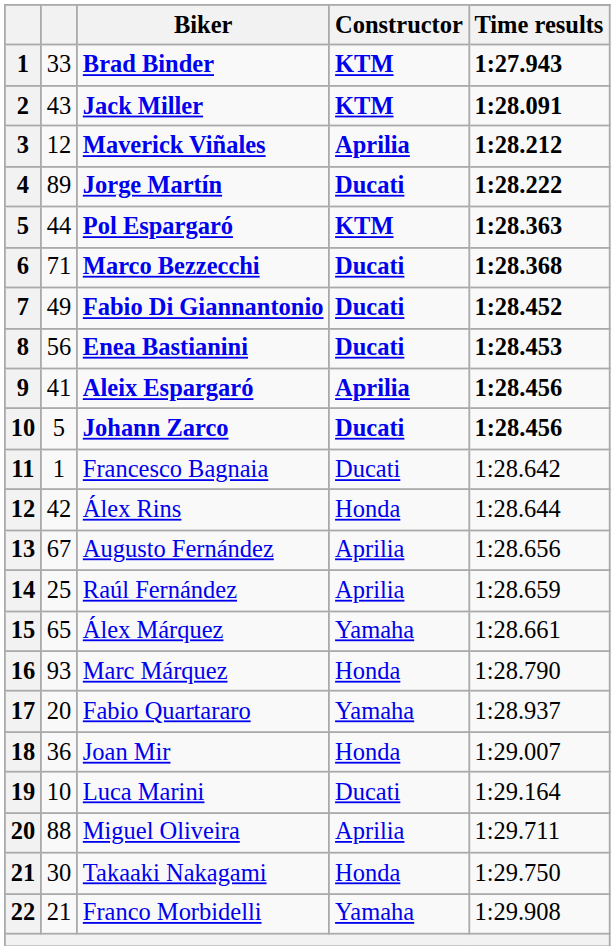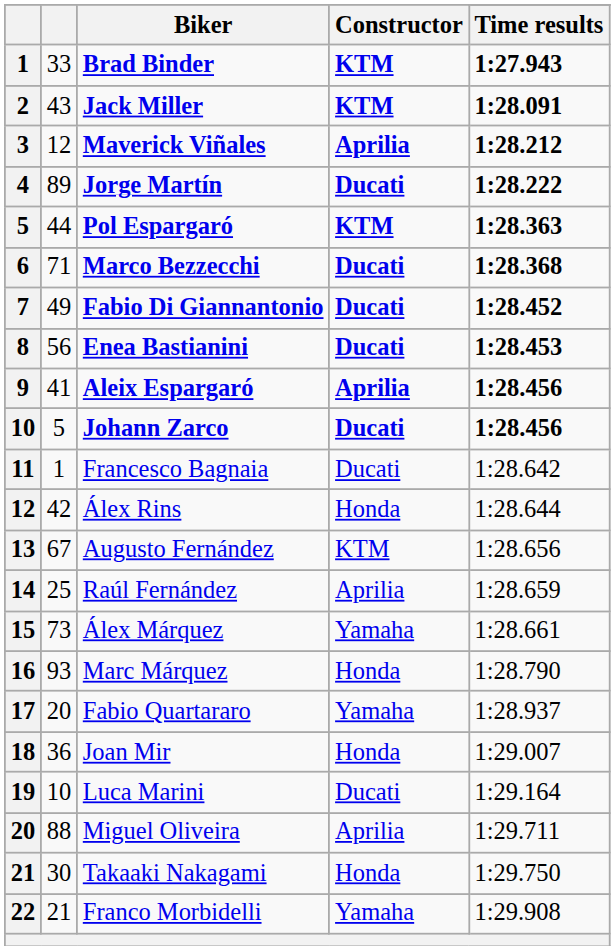 <table class="wikitable sortable" style="font-size: 85%;">
 <tr>
 <th rowspan="2"></th>
 <th rowspan="2"></th>
 <th rowspan="2">Biker</th>
 <th rowspan="2">Constructor</th>
 </tr>
 <tr>
 <th scope="col">Time results</th>
 </tr>
 <tr>
 <th scope="row">1</th>
 <td align="center">33</td>
 <td><strong> <a href='#'>Brad Binder</a></strong></td>
 <td><strong><a href='#'>KTM</a></strong></td>
 <td><strong>1:27.943</strong></td>
 </tr>
 <tr>
 <th scope="row">2</th>
 <td align="center">43</td>
 <td><strong> <a href='#'>Jack Miller</a></strong></td>
 <td><strong><a href='#'>KTM</a></strong></td>
 <td><strong>1:28.091</strong></td>
 </tr>
 <tr>
 <th scope="row">3</th>
 <td align="center">12</td>
 <td><strong> <a href='#'>Maverick Viñales</a></strong></td>
 <td><strong><a href='#'>Aprilia</a></strong></td>
 <td><strong>1:28.212</strong></td>
 </tr>
 <tr>
 <th scope="row">4</th>
 <td align="center">89</td>
 <td><strong> <a href='#'>Jorge Martín</a></strong></td>
 <td><strong><a href='#'>Ducati</a></strong></td>
 <td><strong>1:28.222</strong></td>
 </tr>
 <tr>
 <th scope="row">5</th>
 <td align="center">44</td>
 <td><strong> <a href='#'>Pol Espargaró</a></strong></td>
 <td><strong><a href='#'>KTM</a></strong></td>
 <td><strong>1:28.363</strong></td>
 </tr>
 <tr>
 <th scope="row">6</th>
 <td align="center">71</td>
 <td><strong> <a href='#'>Marco Bezzecchi</a></strong></td>
 <td><strong><a href='#'>Ducati</a></strong></td>
 <td><strong>1:28.368</strong></td>
 </tr>
 <tr>
 <th scope="row">7</th>
 <td align="center">49</td>
 <td><strong> <a href='#'>Fabio Di Giannantonio</a></strong></td>
 <td><strong><a href='#'>Ducati</a></strong></td>
 <td><strong>1:28.452</strong></td>
 </tr>
 <tr>
 <th scope="row">8</th>
 <td align="center">56</td>
 <td><strong> <a href='#'>Enea Bastianini</a></strong></td>
 <td><strong><a href='#'>Ducati</a></strong></td>
 <td><strong>1:28.453</strong></td>
 </tr>
 <tr>
 <th scope="row">9</th>
 <td align="center">41</td>
 <td><strong> <a href='#'>Aleix Espargaró</a></strong></td>
 <td><strong><a href='#'>Aprilia</a></strong></td>
 <td><strong>1:28.456</strong></td>
 </tr>
 <tr>
 <th scope="row">10</th>
 <td align="center">5</td>
 <td><strong> <a href='#'>Johann Zarco</a></strong></td>
 <td><strong><a href='#'>Ducati</a></strong></td>
 <td><strong>1:28.456</strong></td>
 </tr>
 <tr>
 <th scope="row">11</th>
 <td align="center">1</td>
 <td> <a href='#'>Francesco Bagnaia</a></td>
 <td><a href='#'>Ducati</a></td>
 <td>1:28.642</td>
 </tr>
 <tr>
 <th scope="row">12</th>
 <td align="center">42</td>
 <td> <a href='#'>Álex Rins</a></td>
 <td><a href='#'>Honda</a></td>
 <td>1:28.644</td>
 </tr>
 <tr>
 <th scope="row">13</th>
 <td align="center">67</td>
 <td> <a href='#'>Augusto Fernández</a></td>
-<td><a href='#'>Aprilia</a></td>
+<td><a href='#'>KTM</a></td>
 <td>1:28.656</td>
 </tr>
 <tr>
 <th scope="row">14</th>
 <td align="center">25</td>
 <td> <a href='#'>Raúl Fernández</a></td>
 <td><a href='#'>Aprilia</a></td>
 <td>1:28.659</td>
 </tr>
 <tr>
 <th scope="row">15</th>
-<td align="center">65</td>
+<td align="center">73</td>
 <td> <a href='#'>Álex Márquez</a></td>
 <td><a href='#'>Yamaha</a></td>
 <td>1:28.661</td>
 </tr>
 <tr>
 <th scope="row">16</th>
 <td align="center">93</td>
 <td> <a href='#'>Marc Márquez</a></td>
 <td><a href='#'>Honda</a></td>
 <td>1:28.790</td>
 </tr>
 <tr>
 <th scope="row">17</th>
 <td align="center">20</td>
 <td> <a href='#'>Fabio Quartararo</a></td>
 <td><a href='#'>Yamaha</a></td>
 <td>1:28.937</td>
 </tr>
 <tr>
 <th scope="row">18</th>
 <td align="center">36</td>
 <td> <a href='#'>Joan Mir</a></td>
 <td><a href='#'>Honda</a></td>
 <td>1:29.007</td>
 </tr>
 <tr>
 <th scope="row">19</th>
 <td align="center">10</td>
 <td> <a href='#'>Luca Marini</a></td>
 <td><a href='#'>Ducati</a></td>
 <td>1:29.164</td>
 </tr>
 <tr>
 <th scope="row">20</th>
 <td align="center">88</td>
 <td> <a href='#'>Miguel Oliveira</a></td>
 <td><a href='#'>Aprilia</a></td>
 <td>1:29.711</td>
 </tr>
 <tr>
 <th scope="row">21</th>
 <td align="center">30</td>
 <td> <a href='#'>Takaaki Nakagami</a></td>
 <td><a href='#'>Honda</a></td>
 <td>1:29.750</td>
 </tr>
 <tr>
 <th scope="row">22</th>
 <td align="center">21</td>
 <td> <a href='#'>Franco Morbidelli</a></td>
 <td><a href='#'>Yamaha</a></td>
 <td>1:29.908</td>
 </tr>
 <tr>
 <th colspan="7"></th>
 </tr>
 </table>
